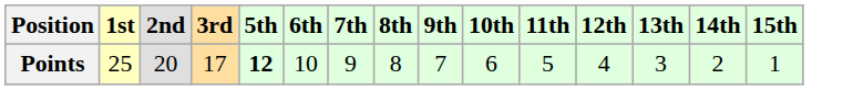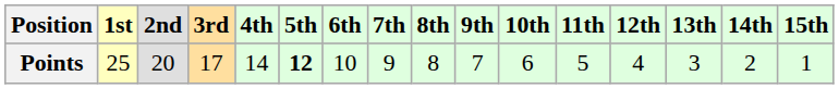 <table class="wikitable" style="font-size: 85%;">
 <tr>
 <th>Position</th>
 <td style="background-color:#FFFFBF" align="center"><strong>1st</strong></td>
 <td style="background-color:#DFDFDF" align="center"><strong>2nd</strong></td>
 <td style="background-color:#FFDF9F" align="center"><strong>3rd</strong></td>
+<td style="background-color:#DFFFDF" align="center"><strong>4th</strong></td>
 <td style="background-color:#DFFFDF" align="center"><strong>5th</strong></td>
 <td style="background-color:#DFFFDF" align="center"><strong>6th</strong></td>
 <td style="background-color:#DFFFDF" align="center"><strong>7th</strong></td>
 <td style="background-color:#DFFFDF" align="center"><strong>8th</strong></td>
 <td style="background-color:#DFFFDF" align="center"><strong>9th</strong></td>
 <td style="background-color:#DFFFDF" align="center"><strong>10th</strong></td>
 <td style="background-color:#DFFFDF" align="center"><strong>11th</strong></td>
 <td style="background-color:#DFFFDF" align="center"><strong>12th</strong></td>
 <td style="background-color:#DFFFDF" align="center"><strong>13th</strong></td>
 <td style="background-color:#DFFFDF" align="center"><strong>14th</strong></td>
 <td style="background-color:#DFFFDF" align="center"><strong>15th</strong></td>
 </tr>
 <tr>
 <th>Points</th>
 <td style="background-color:#FFFFBF" align="center">25</td>
 <td style="background-color:#DFDFDF" align="center">20</td>
 <td style="background-color:#FFDF9F" align="center">17</td>
+<td style="background-color:#DFFFDF" align="center">14</td>
 <td style="background-color:#DFFFDF" align="center"><strong>12</strong></td>
 <td style="background-color:#DFFFDF" align="center">10</td>
 <td style="background-color:#DFFFDF" align="center">9</td>
 <td style="background-color:#DFFFDF" align="center">8</td>
 <td style="background-color:#DFFFDF" align="center">7</td>
 <td style="background-color:#DFFFDF" align="center">6</td>
 <td style="background-color:#DFFFDF" align="center">5</td>
 <td style="background-color:#DFFFDF" align="center">4</td>
 <td style="background-color:#DFFFDF" align="center">3</td>
 <td style="background-color:#DFFFDF" align="center">2</td>
 <td style="background-color:#DFFFDF" align="center">1</td>
 </tr>
 </table>
